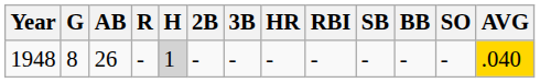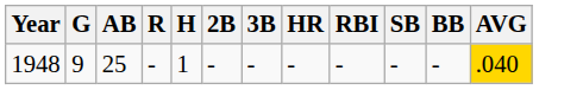 <table class="wikitable">
 <tr>
 <th><strong>Year</strong></th>
 <th><strong>G</strong></th>
 <th><strong>AB</strong></th>
 <th><strong>R</strong></th>
 <th><strong>H</strong></th>
 <th><strong>2B</strong></th>
 <th><strong>3B</strong></th>
 <th><strong>HR</strong></th>
 <th><strong>RBI</strong></th>
 <th><strong>SB</strong></th>
 <th><strong>BB</strong></th>
-<th><strong>SO</strong></th>
 <th><strong>AVG</strong></th>
 </tr>
 <tr>
 <td>1948</td>
-<td>8</td>
-<td>26</td>
+<td>9</td>
+<td>25</td>
 <td>-</td>
-<td style="background: lightgrey;">1</td>
-<td>-</td>
+<td>1</td>
 <td>-</td>
 <td>-</td>
 <td>-</td>
 <td>-</td>
 <td>-</td>
 <td>-</td>
 <td style="background: gold;">.040</td>
 </tr>
 </table>
